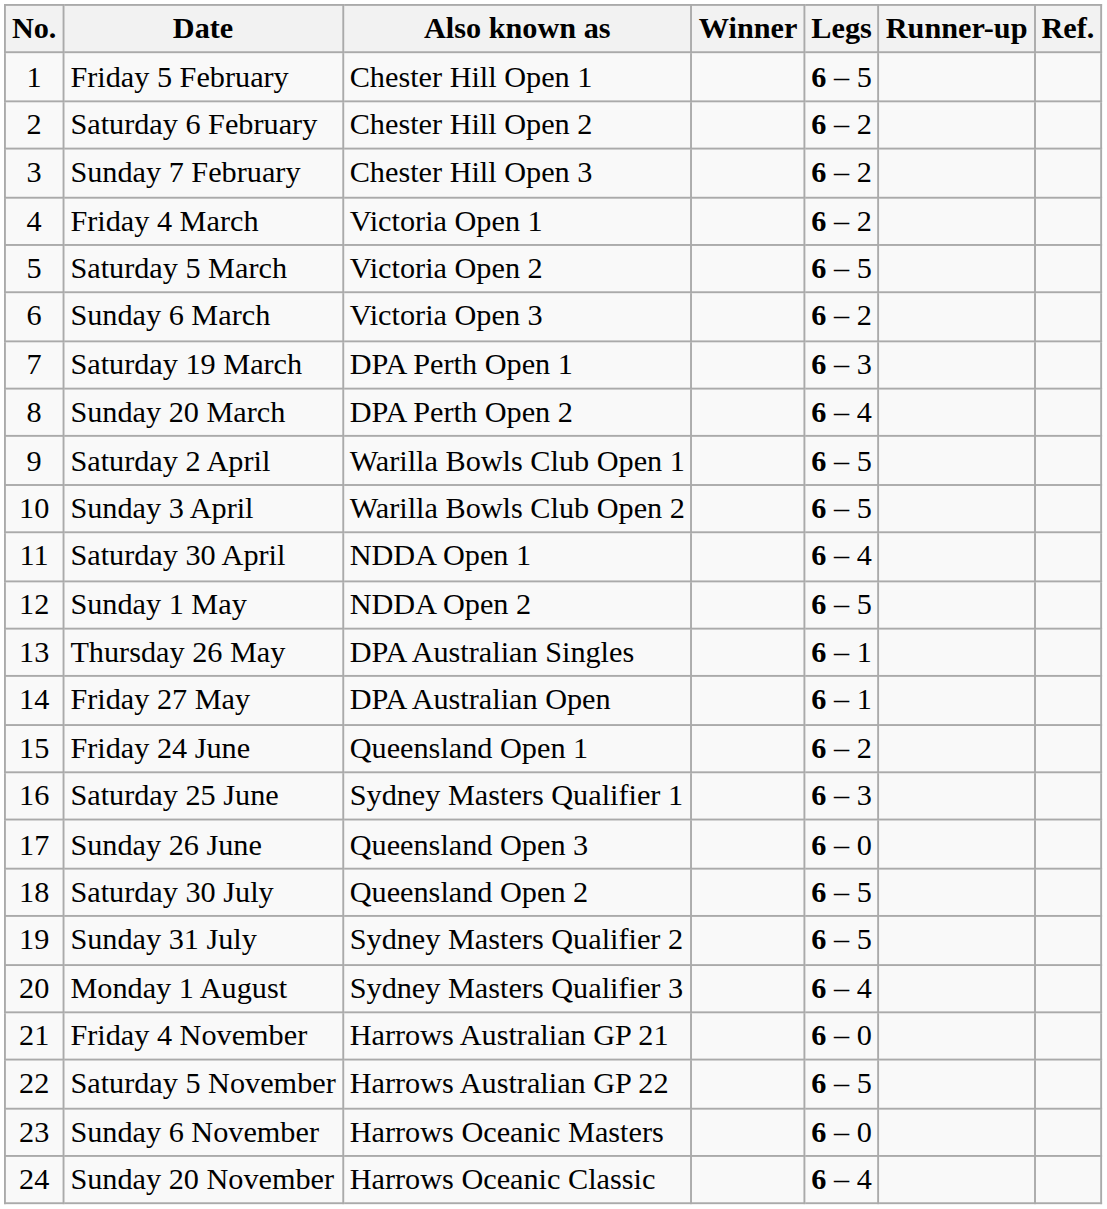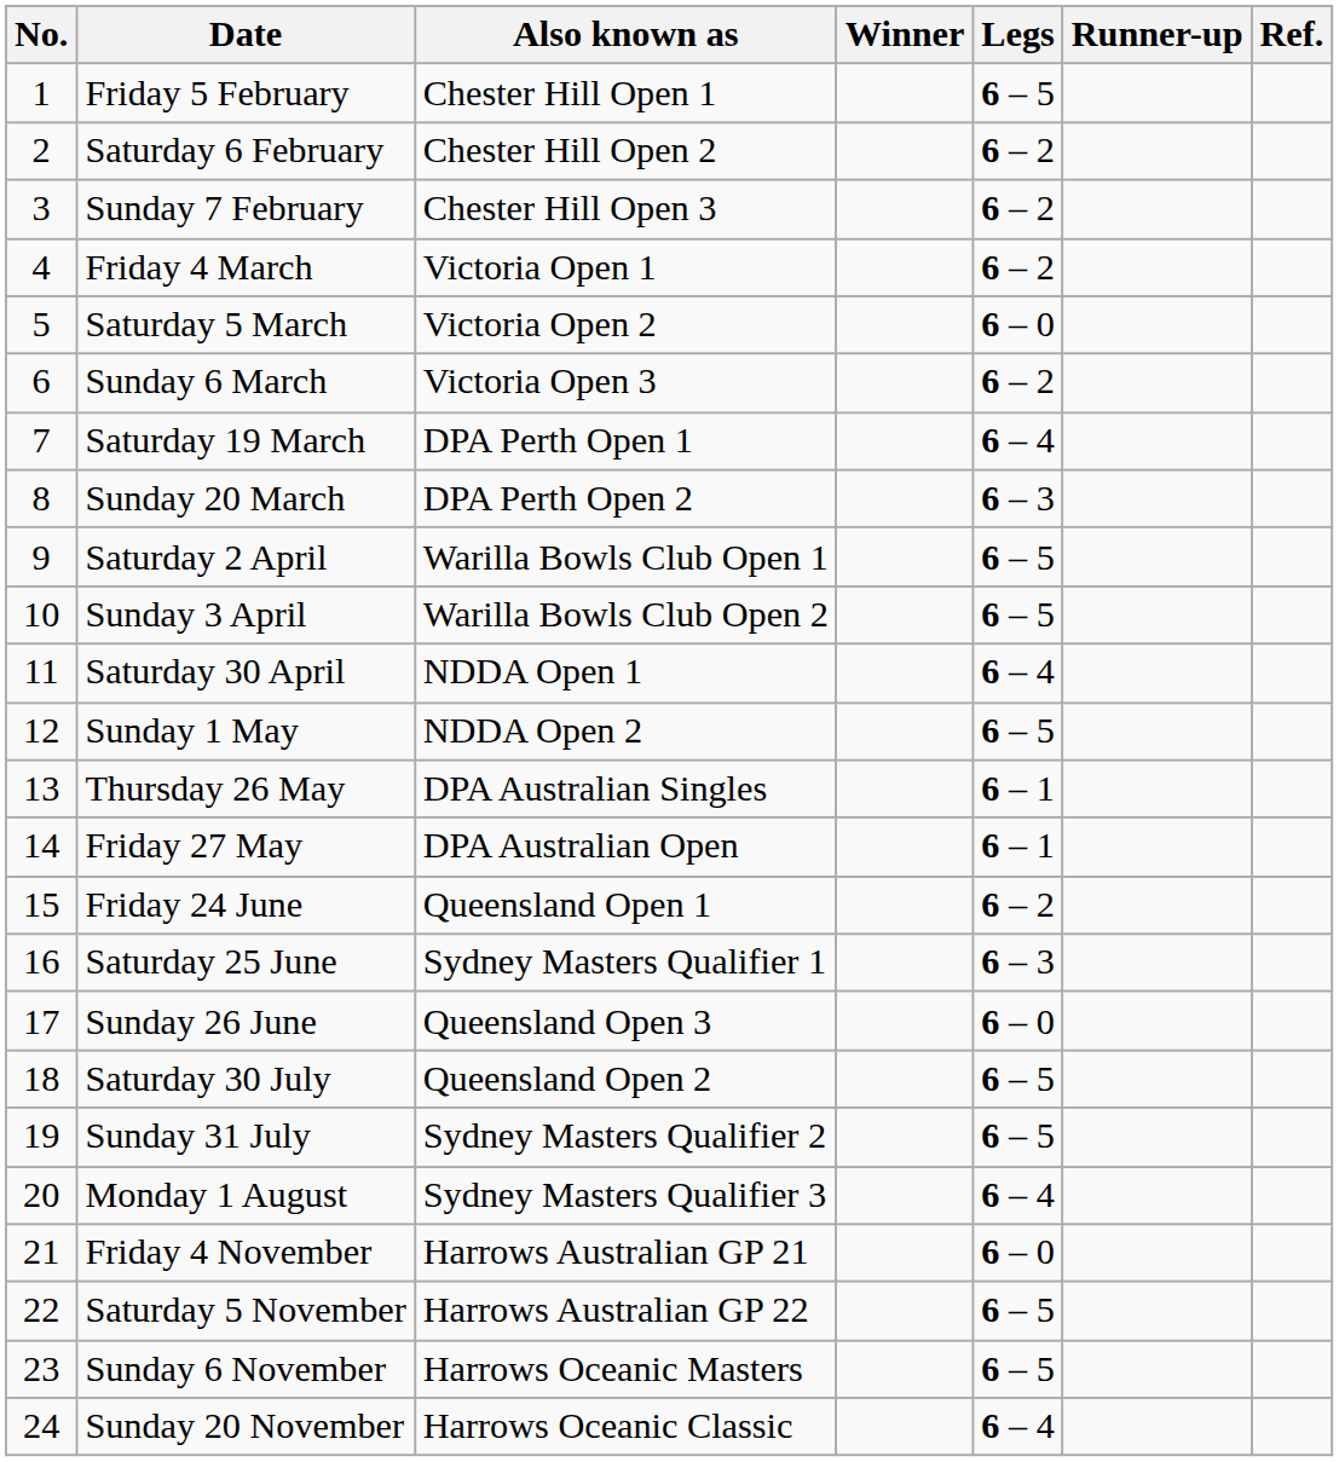 <table class="wikitable">
 <tr>
 <th>No.</th>
 <th>Date</th>
 <th>Also known as</th>
 <th>Winner</th>
 <th>Legs</th>
 <th>Runner-up</th>
 <th>Ref.</th>
 </tr>
 <tr>
 <td style="text-align:center">1</td>
 <td>Friday 5 February</td>
 <td>Chester Hill Open 1</td>
 <td style="text-align:right"></td>
 <td style="text-align:center"><strong>6</strong> – 5</td>
 <td></td>
 <td style="text-align:center"></td>
 </tr>
 <tr>
 <td style="text-align:center">2</td>
 <td>Saturday 6 February</td>
 <td>Chester Hill Open 2</td>
 <td style="text-align:right"></td>
 <td style="text-align:center"><strong>6</strong> – 2</td>
 <td></td>
 <td style="text-align:center"></td>
 </tr>
 <tr>
 <td style="text-align:center">3</td>
 <td>Sunday 7 February</td>
 <td>Chester Hill Open 3</td>
 <td style="text-align:right"></td>
 <td style="text-align:center"><strong>6</strong> – 2</td>
 <td></td>
 <td style="text-align:center"></td>
 </tr>
 <tr>
 <td style="text-align:center">4</td>
 <td>Friday 4 March</td>
 <td>Victoria Open 1</td>
 <td style="text-align:right"></td>
 <td style="text-align:center"><strong>6</strong> – 2</td>
 <td></td>
 <td style="text-align:center"></td>
 </tr>
 <tr>
 <td style="text-align:center">5</td>
 <td>Saturday 5 March</td>
 <td>Victoria Open 2</td>
 <td style="text-align:right"></td>
-<td style="text-align:center"><strong>6</strong> – 5</td>
+<td style="text-align:center"><strong>6</strong> – 0</td>
 <td></td>
 <td style="text-align:center"></td>
 </tr>
 <tr>
 <td style="text-align:center">6</td>
 <td>Sunday 6 March</td>
 <td>Victoria Open 3</td>
 <td style="text-align:right"></td>
 <td style="text-align:center"><strong>6</strong> – 2</td>
 <td></td>
 <td style="text-align:center"></td>
 </tr>
 <tr>
 <td style="text-align:center">7</td>
 <td>Saturday 19 March</td>
 <td>DPA Perth Open 1</td>
 <td style="text-align:right"></td>
-<td style="text-align:center"><strong>6</strong> – 3</td>
+<td style="text-align:center"><strong>6</strong> – 4</td>
 <td></td>
 <td style="text-align:center"></td>
 </tr>
 <tr>
 <td style="text-align:center">8</td>
 <td>Sunday 20 March</td>
 <td>DPA Perth Open 2</td>
 <td style="text-align:right"></td>
-<td style="text-align:center"><strong>6</strong> – 4</td>
+<td style="text-align:center"><strong>6</strong> – 3</td>
 <td></td>
 <td style="text-align:center"></td>
 </tr>
 <tr>
 <td style="text-align:center">9</td>
 <td>Saturday 2 April</td>
 <td>Warilla Bowls Club Open 1</td>
 <td style="text-align:right"></td>
 <td style="text-align:center"><strong>6</strong> – 5</td>
 <td></td>
 <td style="text-align:center"></td>
 </tr>
 <tr>
 <td style="text-align:center">10</td>
 <td>Sunday 3 April</td>
 <td>Warilla Bowls Club Open 2</td>
 <td style="text-align:right"></td>
 <td style="text-align:center"><strong>6</strong> – 5</td>
 <td></td>
 <td style="text-align:center"></td>
 </tr>
 <tr>
 <td style="text-align:center">11</td>
 <td>Saturday 30 April</td>
 <td>NDDA Open 1</td>
 <td style="text-align:right"></td>
 <td style="text-align:center"><strong>6</strong> – 4</td>
 <td></td>
 <td style="text-align:center"></td>
 </tr>
 <tr>
 <td style="text-align:center">12</td>
 <td>Sunday 1 May</td>
 <td>NDDA Open 2</td>
 <td style="text-align:right"></td>
 <td style="text-align:center"><strong>6</strong> – 5</td>
 <td></td>
 <td style="text-align:center"></td>
 </tr>
 <tr>
 <td style="text-align:center">13</td>
 <td>Thursday 26 May</td>
 <td>DPA Australian Singles</td>
 <td style="text-align:right"></td>
 <td style="text-align:center"><strong>6</strong> – 1</td>
 <td></td>
 <td style="text-align:center"></td>
 </tr>
 <tr>
 <td style="text-align:center">14</td>
 <td>Friday 27 May</td>
 <td>DPA Australian Open</td>
 <td style="text-align:right"></td>
 <td style="text-align:center"><strong>6</strong> – 1</td>
 <td></td>
 <td style="text-align:center"></td>
 </tr>
 <tr>
 <td style="text-align:center">15</td>
 <td>Friday 24 June</td>
 <td>Queensland Open 1</td>
 <td style="text-align:right"></td>
 <td style="text-align:center"><strong>6</strong> – 2</td>
 <td></td>
 <td style="text-align:center"></td>
 </tr>
 <tr>
 <td style="text-align:center">16</td>
 <td>Saturday 25 June</td>
 <td>Sydney Masters Qualifier 1</td>
 <td style="text-align:right"></td>
 <td style="text-align:center"><strong>6</strong> – 3</td>
 <td></td>
 <td style="text-align:center"></td>
 </tr>
 <tr>
 <td style="text-align:center">17</td>
 <td>Sunday 26 June</td>
 <td>Queensland Open 3</td>
 <td style="text-align:right"></td>
 <td style="text-align:center"><strong>6</strong> – 0</td>
 <td></td>
 <td style="text-align:center"></td>
 </tr>
 <tr>
 <td style="text-align:center">18</td>
 <td>Saturday 30 July</td>
 <td>Queensland Open 2</td>
 <td style="text-align:right"></td>
 <td style="text-align:center"><strong>6</strong> – 5</td>
 <td></td>
 <td style="text-align:center"></td>
 </tr>
 <tr>
 <td style="text-align:center">19</td>
 <td>Sunday 31 July</td>
 <td>Sydney Masters Qualifier 2</td>
 <td style="text-align:right"></td>
 <td style="text-align:center"><strong>6</strong> – 5</td>
 <td></td>
 <td style="text-align:center"></td>
 </tr>
 <tr>
 <td style="text-align:center">20</td>
 <td>Monday 1 August</td>
 <td>Sydney Masters Qualifier 3</td>
 <td style="text-align:right"></td>
 <td style="text-align:center"><strong>6</strong> – 4</td>
 <td></td>
 <td style="text-align:center"></td>
 </tr>
 <tr>
 <td style="text-align:center">21</td>
 <td>Friday 4 November</td>
 <td>Harrows Australian GP 21</td>
 <td style="text-align:right"></td>
 <td style="text-align:center"><strong>6</strong> – 0</td>
 <td></td>
 <td style="text-align:center"></td>
 </tr>
 <tr>
 <td style="text-align:center">22</td>
 <td>Saturday 5 November</td>
 <td>Harrows Australian GP 22</td>
 <td style="text-align:right"></td>
 <td style="text-align:center"><strong>6</strong> – 5</td>
 <td></td>
 <td></td>
 </tr>
 <tr>
 <td style="text-align:center">23</td>
 <td>Sunday 6 November</td>
 <td>Harrows Oceanic Masters</td>
 <td style="text-align:right"></td>
-<td style="text-align:center"><strong>6</strong> – 0</td>
+<td style="text-align:center"><strong>6</strong> – 5</td>
 <td></td>
 <td></td>
 </tr>
 <tr>
 <td style="text-align:center">24</td>
 <td>Sunday 20 November</td>
 <td>Harrows Oceanic Classic</td>
 <td style="text-align:right"></td>
 <td style="text-align:center"><strong>6</strong> – 4</td>
 <td></td>
 <td></td>
 </tr>
 </table>
